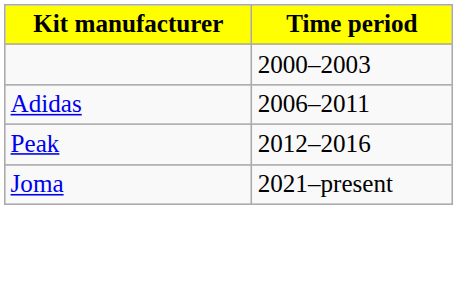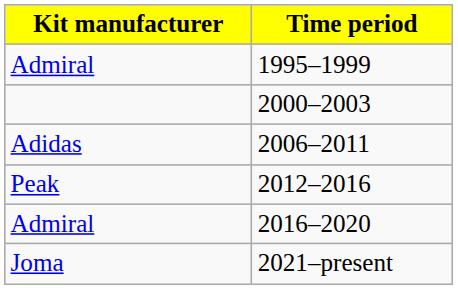 <table class="wikitable">
 <tr style="color:black;">
 <th style="width:150px; background:#FFFF00;">Kit manufacturer</th>
 <th style="width:120px; background:#FFFF00;">Time period</th>
+</tr>
+<tr>
+<td><a href='#'>Admiral</a></td>
+<td>1995–1999</td>
 </tr>
 <tr>
 <td></td>
 <td>2000–2003</td>
 </tr>
 <tr>
 <td><a href='#'>Adidas</a></td>
 <td>2006–2011</td>
 </tr>
 <tr>
 <td><a href='#'>Peak</a></td>
 <td>2012–2016</td>
 </tr>
 <tr>
+<td><a href='#'>Admiral</a></td>
+<td>2016–2020</td>
+</tr>
+<tr>
 <td><a href='#'>Joma</a></td>
 <td>2021–present</td>
 </tr>
 </table>
